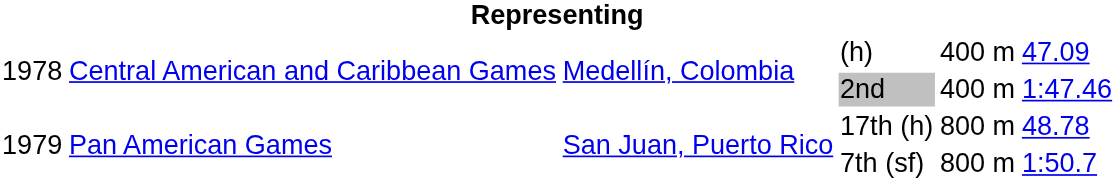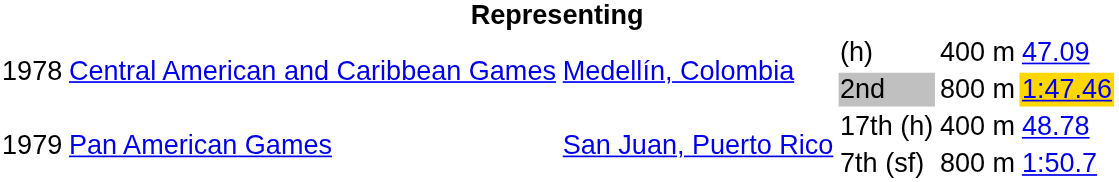 <table>
 <tr>
 <th colspan="6">Representing </th>
 </tr>
 <tr>
 <td rowspan=2>1978</td>
 <td rowspan=2><a href='#'>Central American and Caribbean Games</a></td>
 <td rowspan=2><a href='#'>Medellín, Colombia</a></td>
 <td>(h)</td>
 <td>400 m</td>
 <td><a href='#'>47.09</a></td>
 </tr>
 <tr>
 <td bgcolor=silver>2nd</td>
-<td>400 m</td>
-<td><a href='#'>1:47.46</a></td>
+<td>800 m</td>
+<td style="background: gold;"><a href='#'>1:47.46</a></td>
 </tr>
 <tr>
 <td rowspan=2>1979</td>
 <td rowspan=2><a href='#'>Pan American Games</a></td>
 <td rowspan=2><a href='#'>San Juan, Puerto Rico</a></td>
 <td>17th (h)</td>
-<td>800 m</td>
+<td>400 m</td>
 <td><a href='#'>48.78</a></td>
 </tr>
 <tr>
 <td>7th (sf)</td>
 <td>800 m</td>
 <td><a href='#'>1:50.7</a></td>
 </tr>
 </table>
